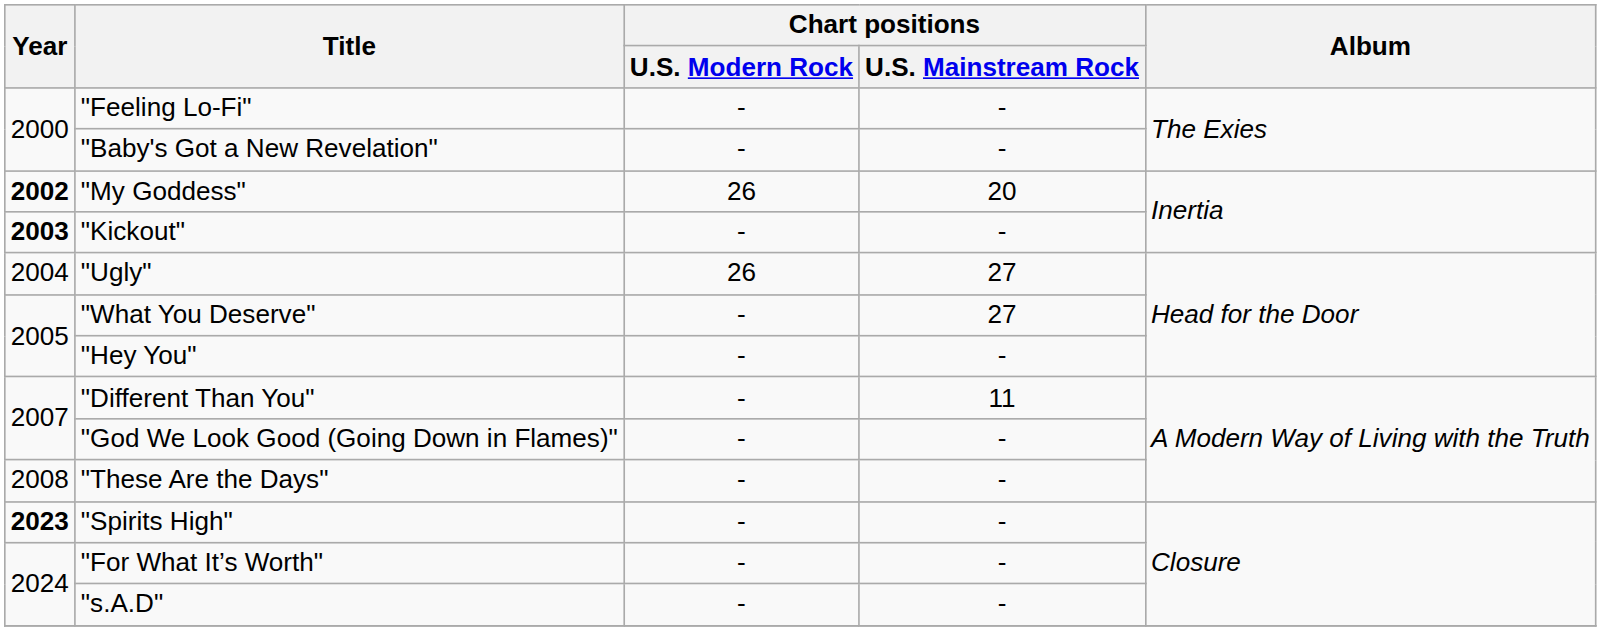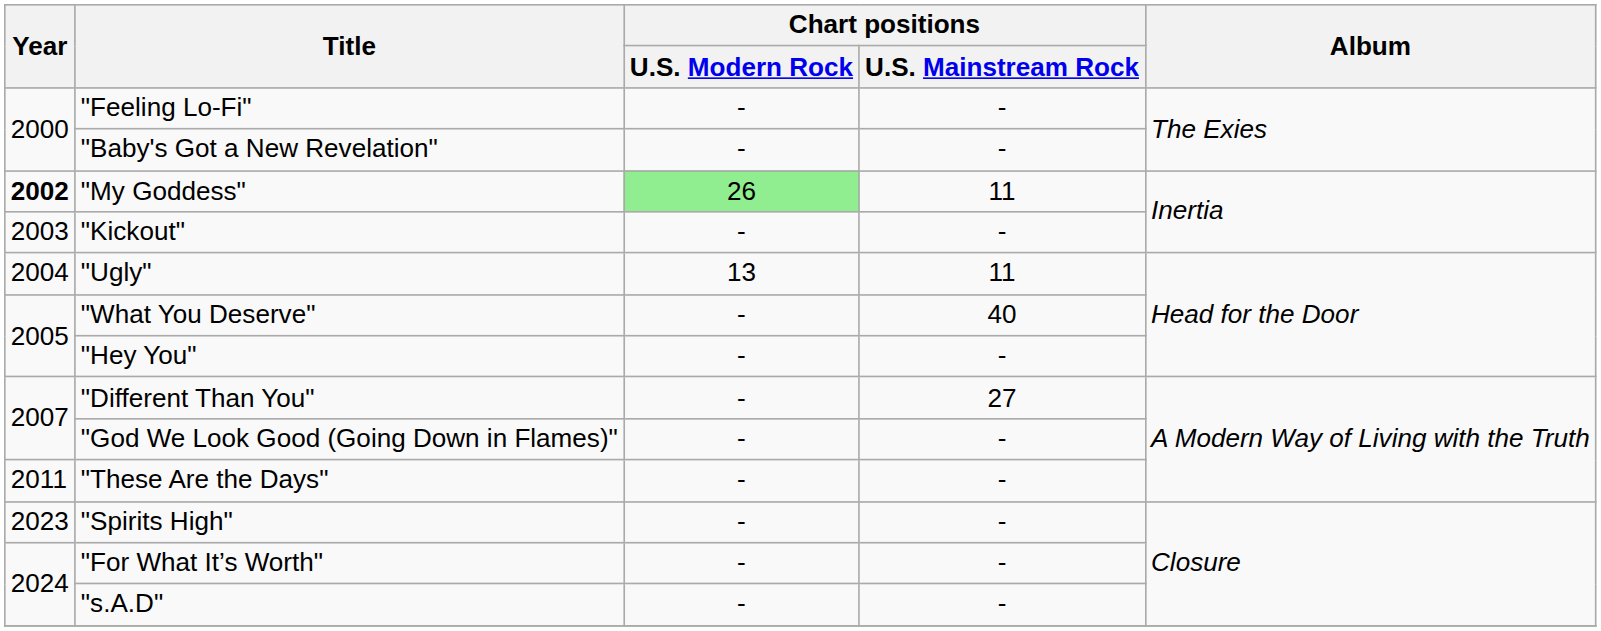 <table class="wikitable">
 <tr>
 <th rowspan="2">Year</th>
 <th rowspan="2">Title</th>
 <th colspan="2">Chart positions</th>
 <th rowspan="2">Album</th>
 </tr>
 <tr>
 <th>U.S. <a href='#'>Modern Rock</a></th>
 <th>U.S. <a href='#'>Mainstream Rock</a></th>
 </tr>
 <tr>
 <td rowspan="2">2000</td>
 <td>"Feeling Lo-Fi"</td>
 <td align="center">-</td>
 <td align="center">-</td>
 <td rowspan="2"><em>The Exies</em></td>
 </tr>
 <tr>
 <td>"Baby's Got a New Revelation"</td>
 <td align="center">-</td>
 <td align="center">-</td>
 </tr>
 <tr>
 <td><strong>2002</strong></td>
 <td>"My Goddess"</td>
-<td align="center">26</td>
-<td align="center">20</td>
+<td align="center" style="background: lightgreen;">26</td>
+<td align="center">11</td>
 <td rowspan="2"><em>Inertia</em></td>
 </tr>
 <tr>
-<td><strong>2003</strong></td>
+<td>2003</td>
 <td>"Kickout"</td>
 <td align="center">-</td>
 <td align="center">-</td>
 </tr>
 <tr>
 <td>2004</td>
 <td>"Ugly"</td>
-<td align="center">26</td>
-<td align="center">27</td>
+<td align="center">13</td>
+<td align="center">11</td>
 <td rowspan="3"><em>Head for the Door</em></td>
 </tr>
 <tr>
 <td rowspan="2">2005</td>
 <td>"What You Deserve"</td>
 <td align="center">-</td>
-<td align="center">27</td>
+<td align="center">40</td>
 </tr>
 <tr>
 <td>"Hey You"</td>
 <td align="center">-</td>
 <td align="center">-</td>
 </tr>
 <tr>
 <td rowspan="2">2007</td>
 <td>"Different Than You"</td>
 <td align="center">-</td>
-<td align="center">11</td>
+<td align="center">27</td>
 <td rowspan="3"><em>A Modern Way of Living with the Truth</em></td>
 </tr>
 <tr>
 <td>"God We Look Good (Going Down in Flames)"</td>
 <td align="center">-</td>
 <td align="center">-</td>
 </tr>
 <tr>
-<td>2008</td>
+<td>2011</td>
 <td>"These Are the Days"</td>
 <td align="center">-</td>
 <td align="center">-</td>
 </tr>
 <tr>
-<td><strong>2023</strong></td>
+<td>2023</td>
 <td>"Spirits High"</td>
 <td align="center">-</td>
 <td align="center">-</td>
 <td rowspan="3"><em>Closure</em></td>
 </tr>
 <tr>
 <td rowspan="2">2024</td>
 <td>"For What It’s Worth"</td>
 <td align="center">-</td>
 <td align="center">-</td>
 </tr>
 <tr>
 <td>"s.A.D"</td>
 <td align="center">-</td>
 <td align="center">-</td>
 </tr>
 <tr>
 </tr>
 </table>
